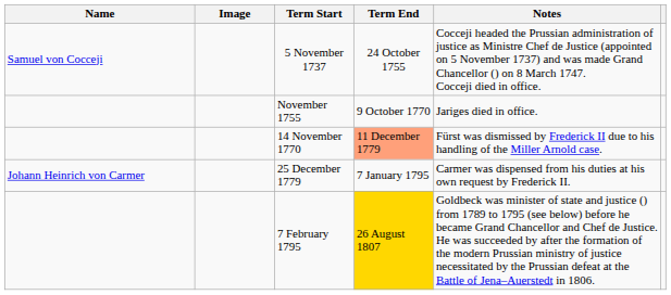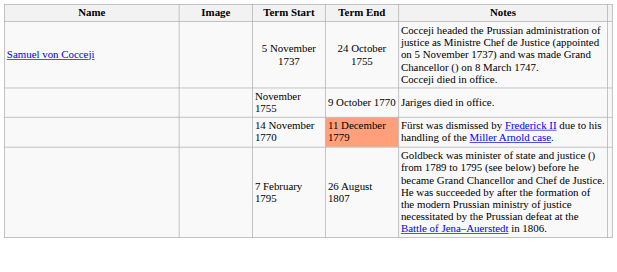 <table class="wikitable" stye=l"text-align: center;">
 <tr>
 <th width="250">Name</th>
 <th width="100">Image</th>
 <th width="100">Term Start</th>
 <th width="100">Term End</th>
 <th width="300">Notes</th>
 <th></th>
 </tr>
 <tr>
 <td><a href='#'>Samuel von Cocceji</a></td>
 <td align="center"></td>
 <td align="center">5 November 1737</td>
 <td align="center">24 October 1755</td>
 <td>Cocceji headed the Prussian administration of justice as Ministre Chef de Justice (appointed on 5 November 1737) and was made Grand Chancellor () on 8 March 1747.<br>Cocceji died in office.</td>
 <td></td>
 </tr>
 <tr>
 <td></td>
 <td></td>
 <td>November 1755</td>
 <td>9 October 1770</td>
 <td>Jariges died in office.</td>
 <td></td>
 </tr>
 <tr>
 <td></td>
 <td></td>
 <td>14 November 1770</td>
 <td style="background: lightsalmon;">11 December 1779</td>
 <td>Fürst was dismissed by <a href='#'>Frederick II</a> due to his handling of the <a href='#'>Miller Arnold case</a>.</td>
 <td></td>
 </tr>
 <tr>
-<td><a href='#'>Johann Heinrich von Carmer</a></td>
-<td></td>
-<td>25 December 1779</td>
-<td>7 January 1795</td>
-<td>Carmer was dispensed from his  duties at his own request by Frederick II.</td>
-<td></td>
-</tr>
-<tr>
 <td></td>
 <td></td>
 <td>7 February 1795</td>
-<td style="background: gold;">26 August 1807</td>
+<td>26 August 1807</td>
 <td>Goldbeck was minister of state and justice () from 1789 to 1795 (see below) before he became Grand Chancellor and Chef de Justice.<br>He was succeeded by  after the formation of the modern Prussian ministry of justice necessitated by the Prussian defeat at the <a href='#'>Battle of Jena–Auerstedt</a> in 1806.</td>
 <td></td>
 </tr>
 </table>
